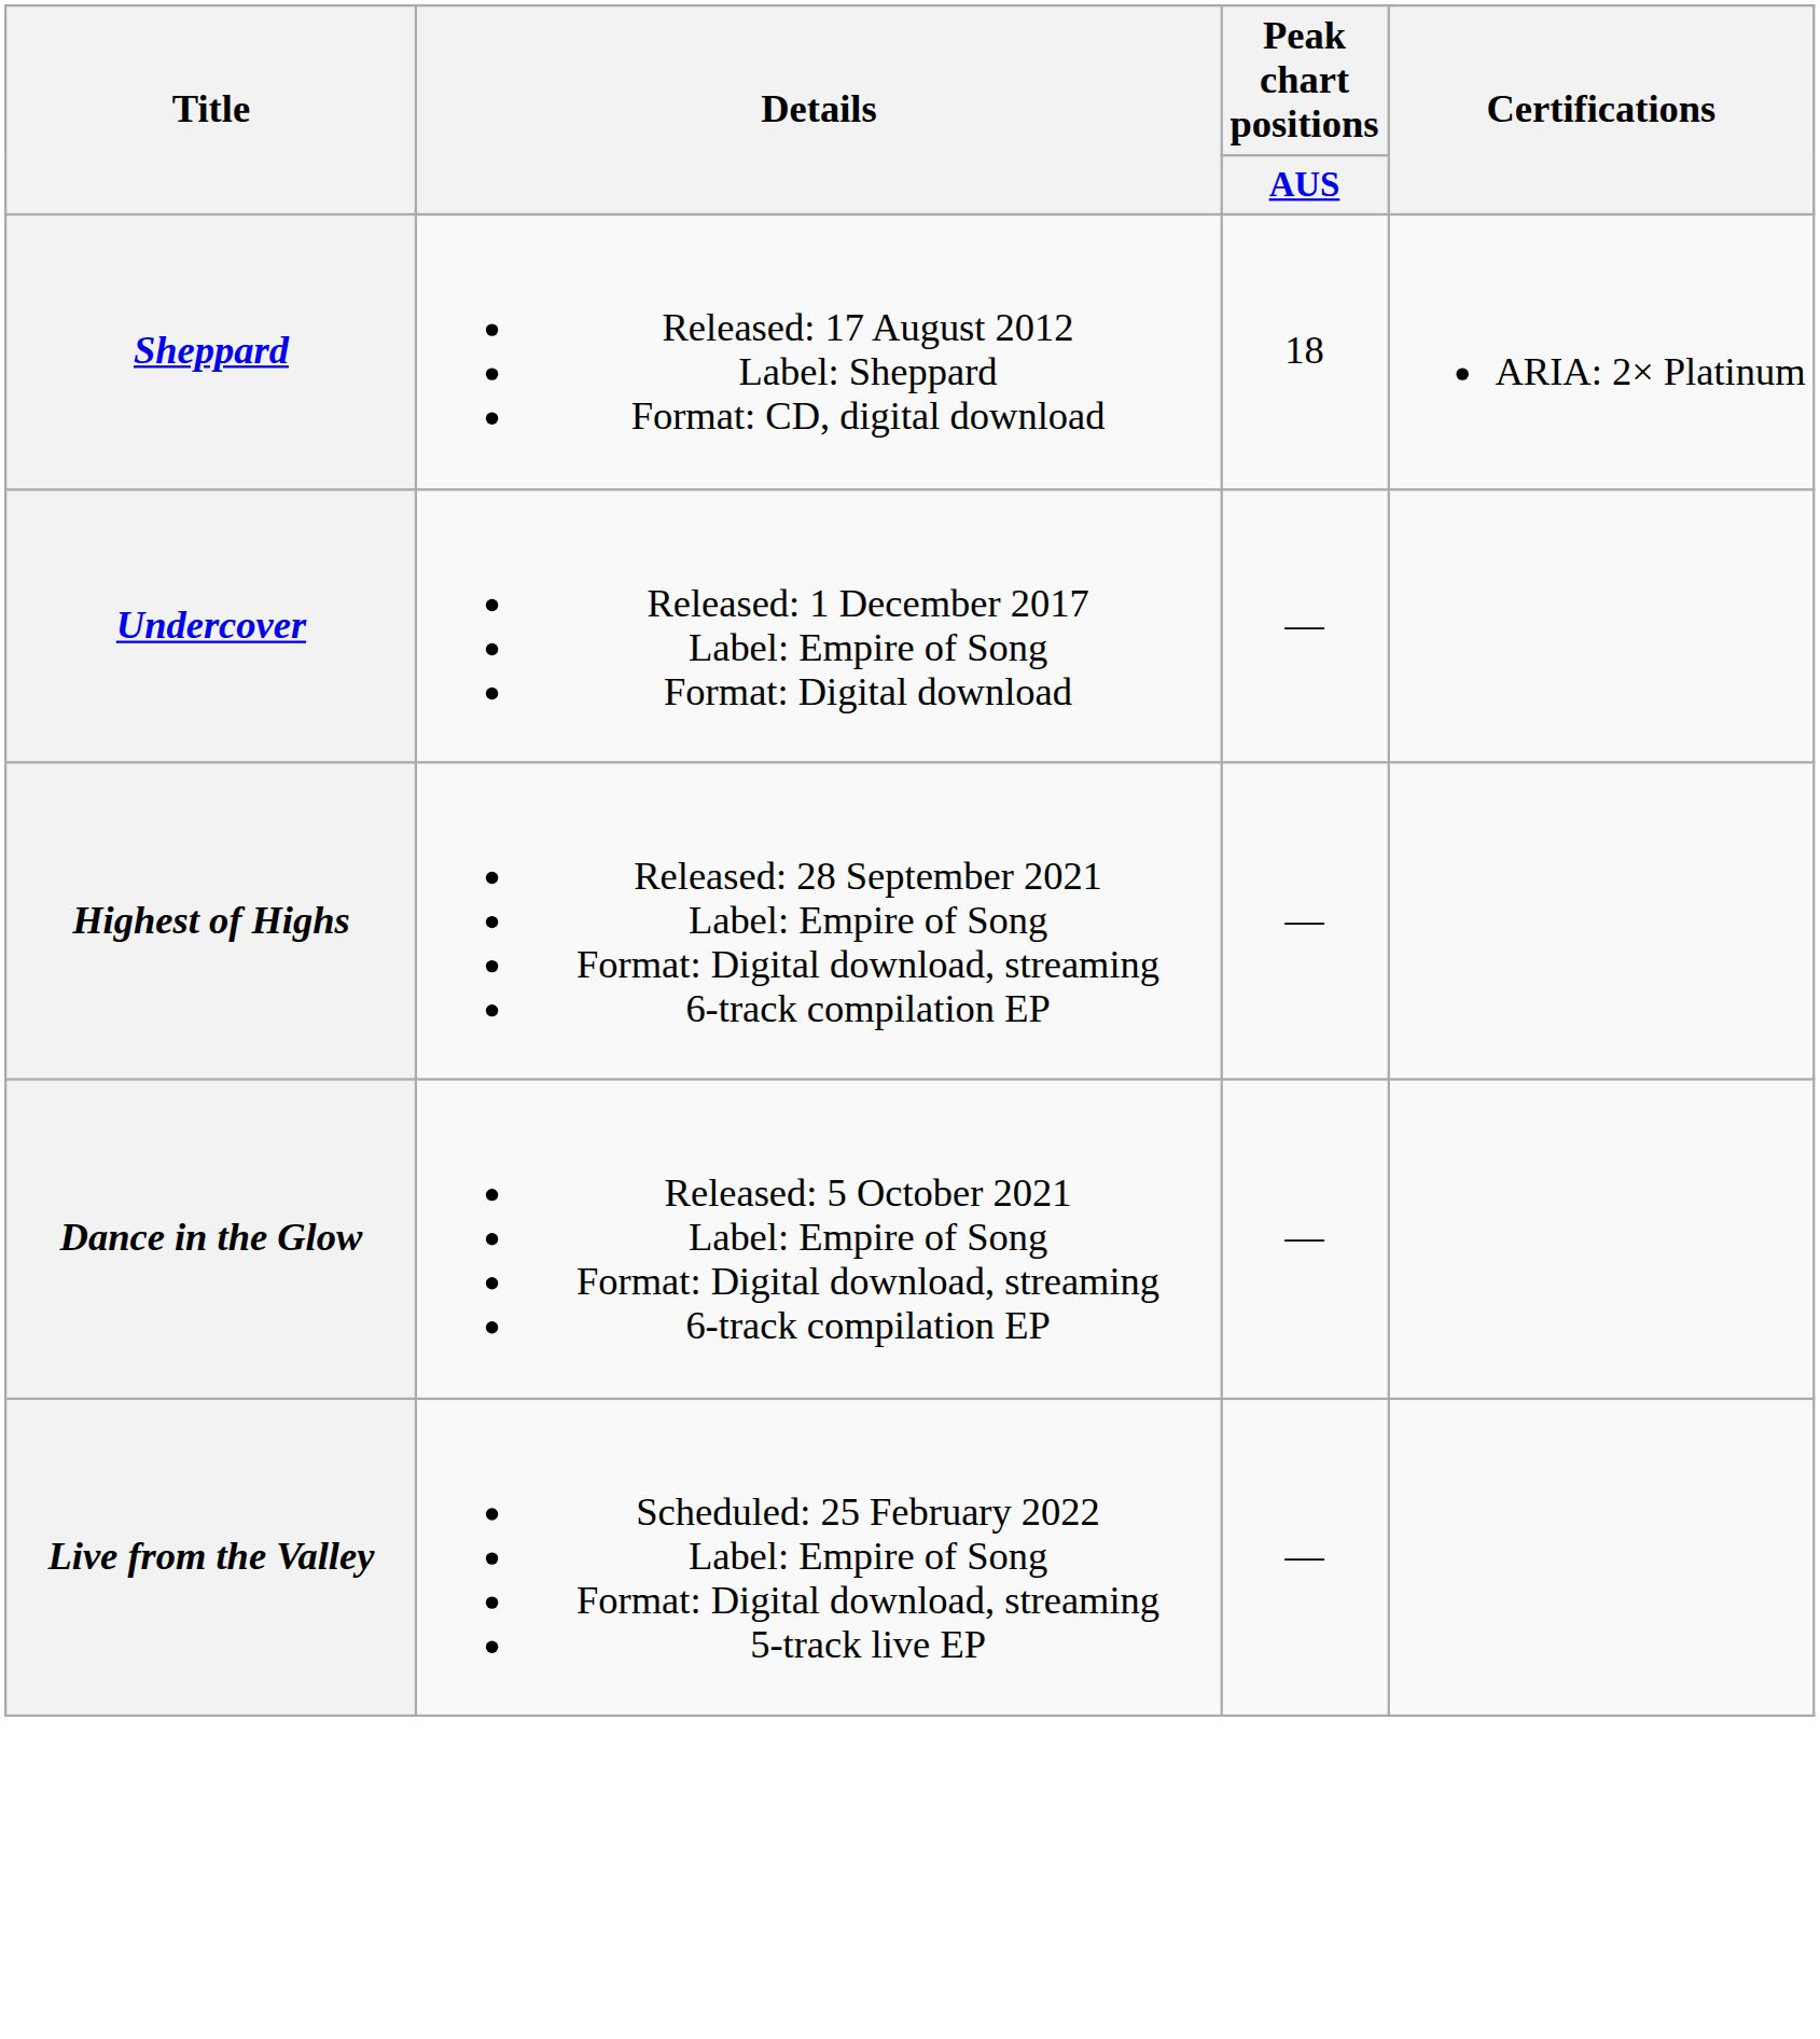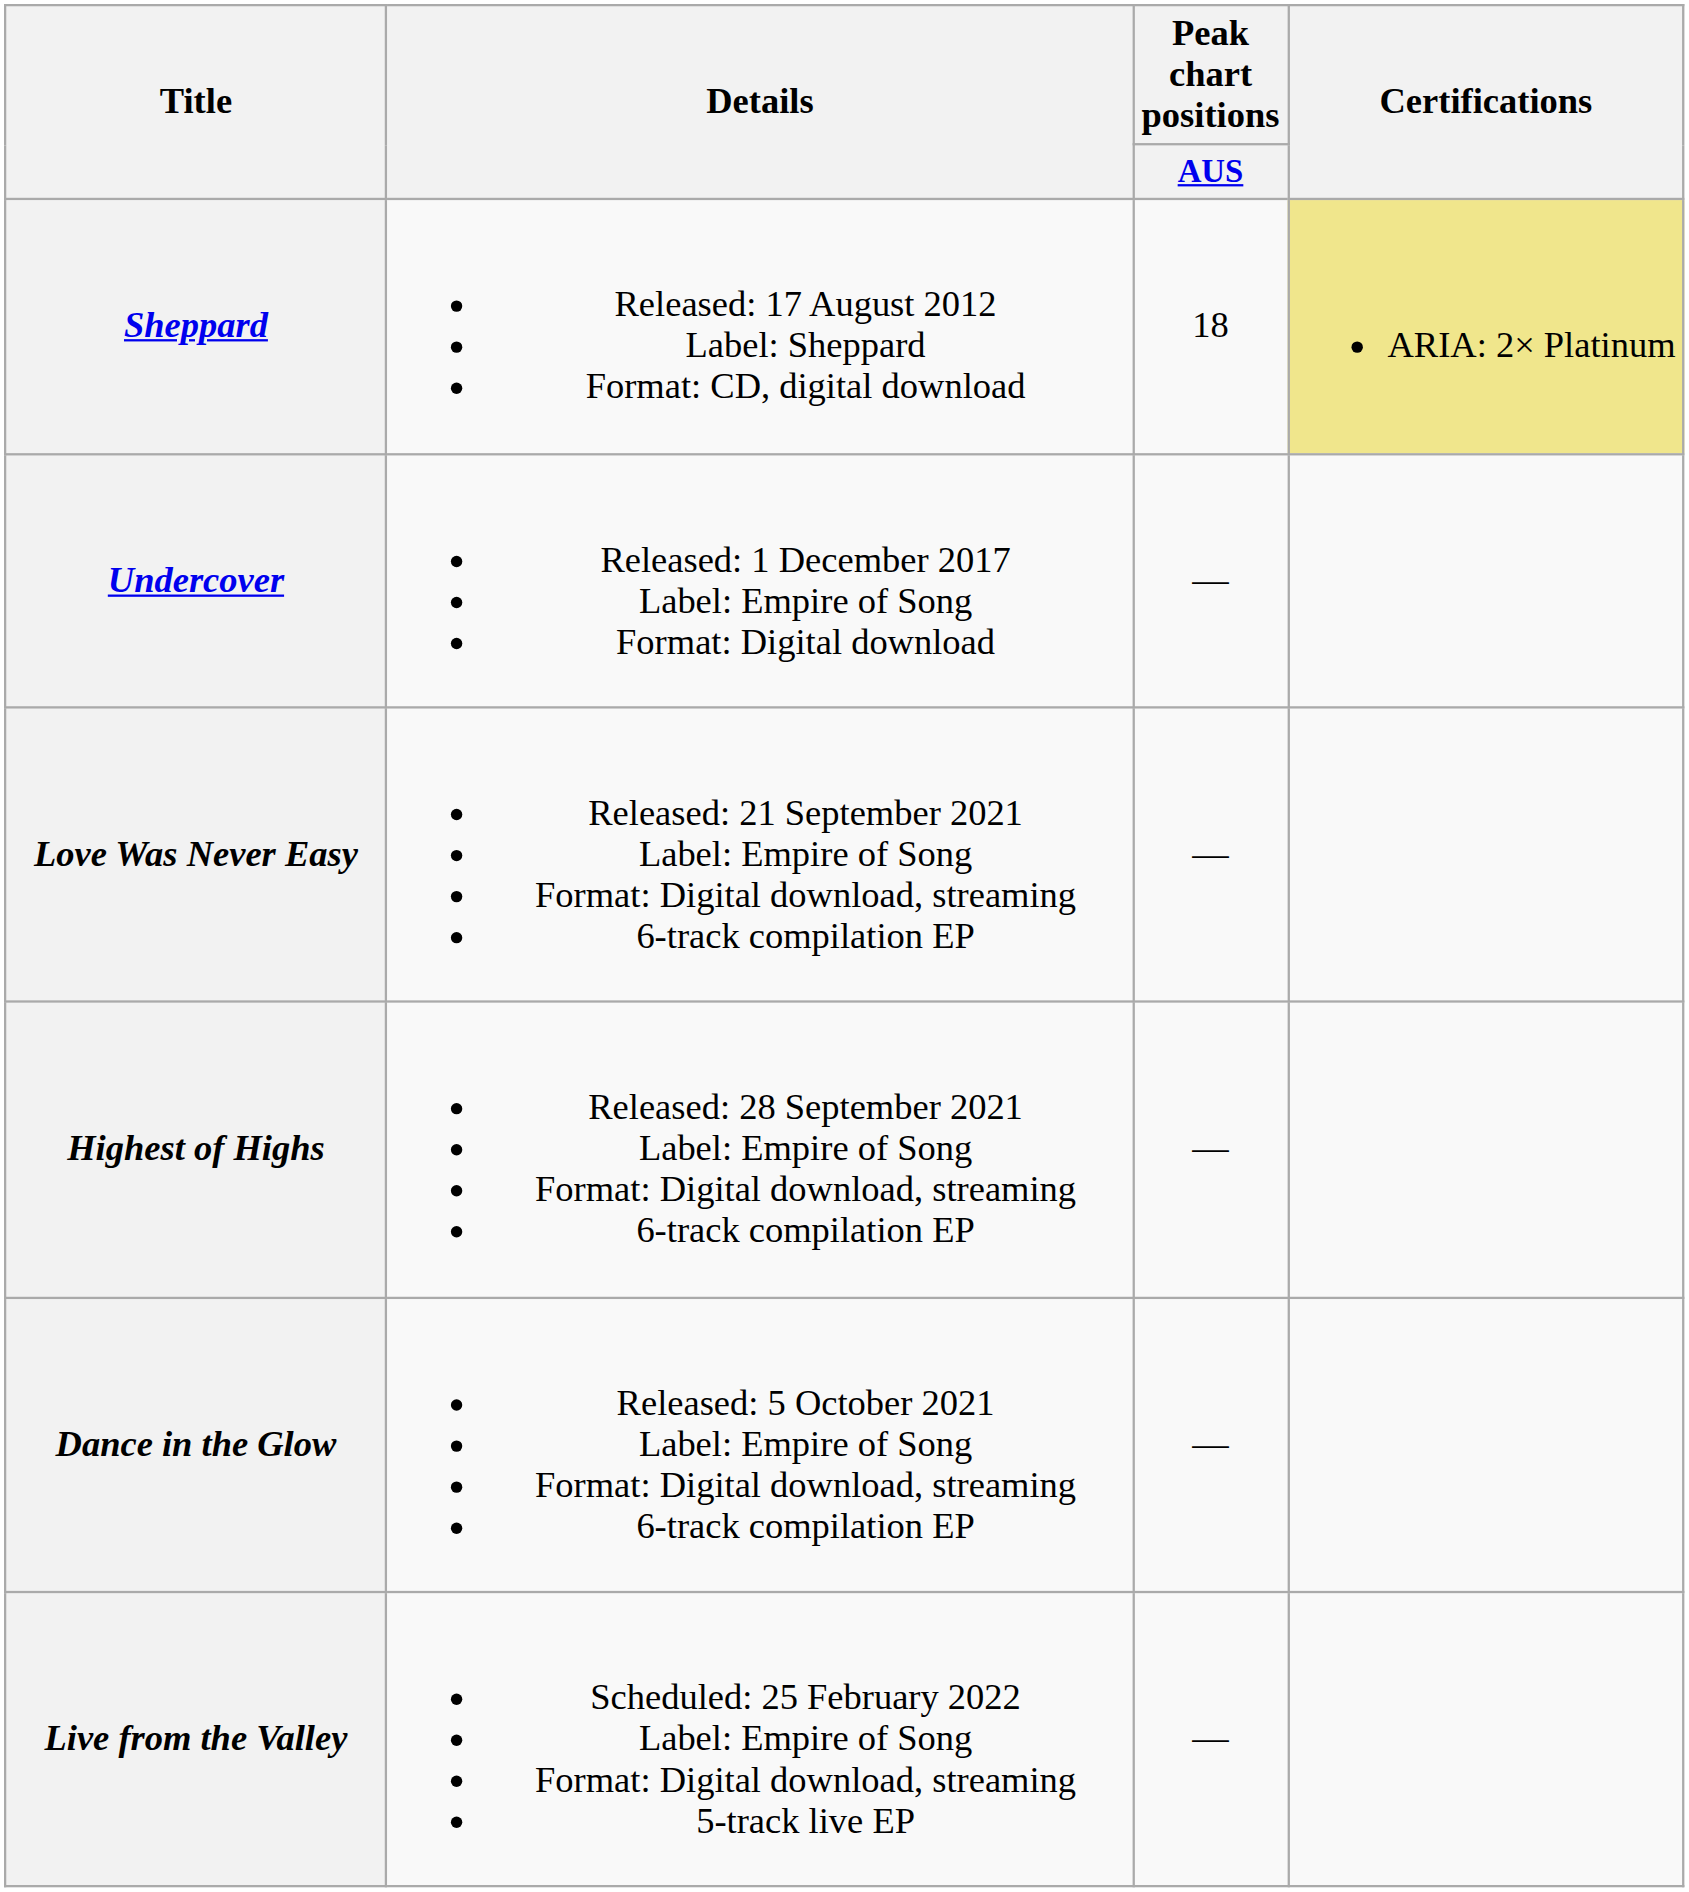 <table class="wikitable plainrowheaders" style="text-align:center;" border="1">
 <tr>
 <th scope="col" rowspan="2" style="width:10em;">Title</th>
 <th scope="col" rowspan="2" style="width:20em;">Details</th>
 <th scope="col" colspan="1">Peak chart positions</th>
 <th scope="col" rowspan="2">Certifications</th>
 </tr>
 <tr>
 <th scope="col" style="width:3em;font-size:90%;"><a href='#'>AUS</a><br></th>
 </tr>
 <tr>
 <th scope="row"><em><a href='#'>Sheppard</a></em></th>
 <td><br><ul><li>Released: 17 August 2012</li><li>Label: Sheppard</li><li>Format: CD, digital download</li></ul></td>
 <td>18</td>
-<td><br><ul><li>ARIA: 2× Platinum</li></ul></td>
+<td style="background: khaki;"><br><ul><li>ARIA: 2× Platinum</li></ul></td>
 </tr>
 <tr>
 <th scope="row"><em><a href='#'>Undercover</a></em></th>
 <td><br><ul><li>Released: 1 December 2017</li><li>Label: Empire of Song</li><li>Format: Digital download</li></ul></td>
+<td>—</td>
+<td></td>
+</tr>
+<tr>
+<th scope="row"><em>Love Was Never Easy</em></th>
+<td><br><ul><li>Released: 21 September 2021</li><li>Label: Empire of Song</li><li>Format: Digital download, streaming</li><li>6-track compilation EP</li></ul></td>
 <td>—</td>
 <td></td>
 </tr>
 <tr>
 <th scope="row"><em>Highest of Highs</em></th>
 <td><br><ul><li>Released: 28 September 2021</li><li>Label: Empire of Song</li><li>Format: Digital download, streaming</li><li>6-track compilation EP</li></ul></td>
 <td>—</td>
 <td></td>
 </tr>
 <tr>
 <th scope="row"><em>Dance in the Glow</em></th>
 <td><br><ul><li>Released: 5 October 2021</li><li>Label: Empire of Song</li><li>Format: Digital download, streaming</li><li>6-track compilation EP</li></ul></td>
 <td>—</td>
 <td></td>
 </tr>
 <tr>
 <th scope="row"><em>Live from the Valley</em></th>
 <td><br><ul><li>Scheduled: 25 February 2022</li><li>Label: Empire of Song</li><li>Format: Digital download, streaming</li><li>5-track live EP</li></ul></td>
 <td>—</td>
 <td></td>
 </tr>
 </table>
